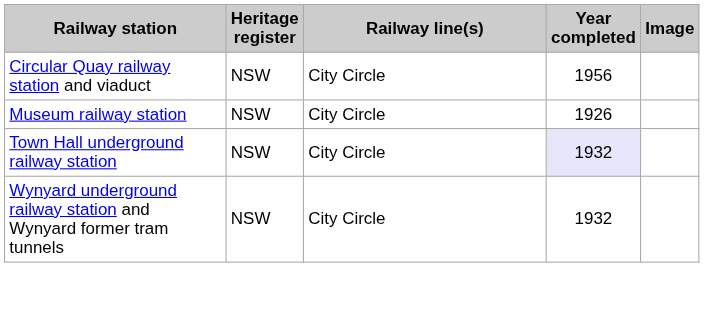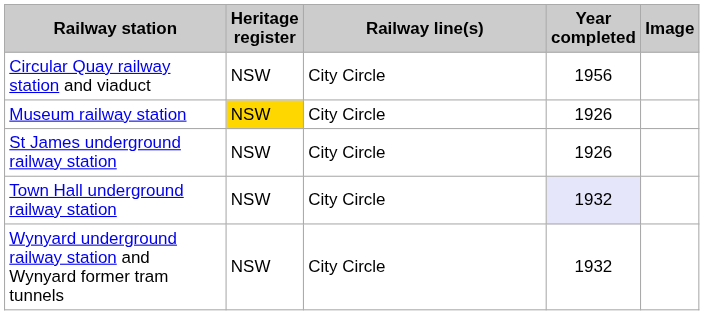 <table border="1" cellpadding="4" cellspacing="0" style="border:1px solid #aaa; border-collapse:collapse">
 <tr>
 <th width="200pt" colspan=1 bgcolor="#CCCCCC">Railway station</th>
 <th width="50pt" colspan=1 bgcolor="#CCCCCC" align="center">Heritage register</th>
 <th width="220pt" colspan=1 bgcolor="#CCCCCC">Railway line(s)</th>
 <th width="50pt" colspan=1 bgcolor="#CCCCCC" align="center">Year completed</th>
 <th colspan=1 bgcolor="#CCCCCC" align="center">Image</th>
 </tr>
 <tr>
 <td><a href='#'>Circular Quay railway station</a> and viaduct</td>
 <td>NSW</td>
 <td>City Circle</td>
 <td align="center">1956</td>
 <td align="center"></td>
 </tr>
 <tr>
 <td><a href='#'>Museum railway station</a></td>
+<td style="background: gold;">NSW</td>
+<td>City Circle</td>
+<td align="center">1926</td>
+<td align="center"></td>
+</tr>
+<tr>
+<td><a href='#'>St James underground railway station</a></td>
 <td>NSW</td>
 <td>City Circle</td>
 <td align="center">1926</td>
 <td align="center"></td>
 </tr>
 <tr>
 <td><a href='#'>Town Hall underground railway station</a></td>
 <td>NSW</td>
 <td>City Circle</td>
 <td align="center" style="background: lavender;">1932</td>
 <td align="center"></td>
 </tr>
 <tr>
 <td><a href='#'>Wynyard underground railway station</a> and<br>Wynyard former tram tunnels</td>
 <td>NSW</td>
 <td>City Circle</td>
 <td align="center">1932</td>
 <td align="center"></td>
 </tr>
 </table>
